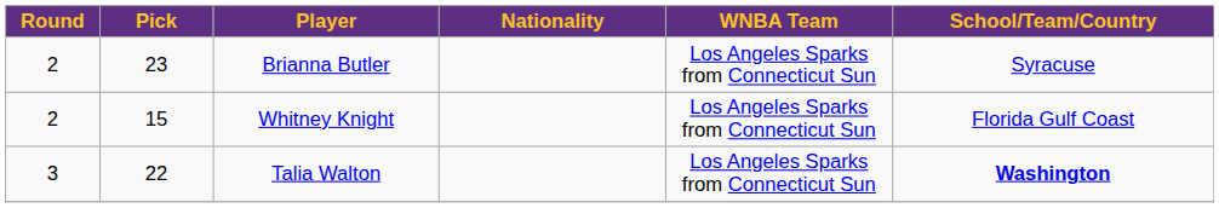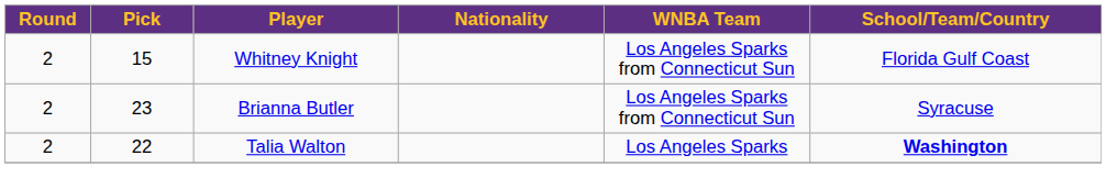 <table class="wikitable" style="text-align:center; width:60em">
 <tr>
 <th style="background:#5c2f83; color:#FFC322;" width="2%">Round</th>
 <th style="background:#5c2f83; color:#FFC322;" width="5%">Pick</th>
 <th style="background:#5c2f83; color:#FFC322;" width="10%">Player</th>
 <th style="background:#5c2f83; color:#FFC322;" width="10%">Nationality</th>
 <th style="background:#5c2f83; color:#FFC322;" width="10%">WNBA Team</th>
 <th style="background:#5c2f83; color:#FFC322;" width="10%">School/Team/Country</th>
 </tr>
 <tr>
 <td>2</td>
+<td>15</td>
+<td><a href='#'>Whitney Knight</a></td>
+<td></td>
+<td><a href='#'>Los Angeles Sparks</a> from <a href='#'>Connecticut Sun</a></td>
+<td><a href='#'>Florida Gulf Coast</a></td>
+</tr>
+<tr>
+<td>2</td>
 <td>23</td>
 <td><a href='#'>Brianna Butler</a></td>
 <td></td>
 <td><a href='#'>Los Angeles Sparks</a> from <a href='#'>Connecticut Sun</a></td>
 <td><a href='#'>Syracuse</a></td>
 </tr>
 <tr>
 <td>2</td>
-<td>15</td>
-<td><a href='#'>Whitney Knight</a></td>
-<td></td>
-<td><a href='#'>Los Angeles Sparks</a> from <a href='#'>Connecticut Sun</a></td>
-<td><a href='#'>Florida Gulf Coast</a></td>
-</tr>
-<tr>
-<td>3</td>
 <td>22</td>
 <td><a href='#'>Talia Walton</a></td>
 <td></td>
-<td><a href='#'>Los Angeles Sparks</a> from <a href='#'>Connecticut Sun</a></td>
+<td><a href='#'>Los Angeles Sparks</a></td>
 <td><strong><a href='#'>Washington</a></strong></td>
 </tr>
 <tr>
 </tr>
 </table>
